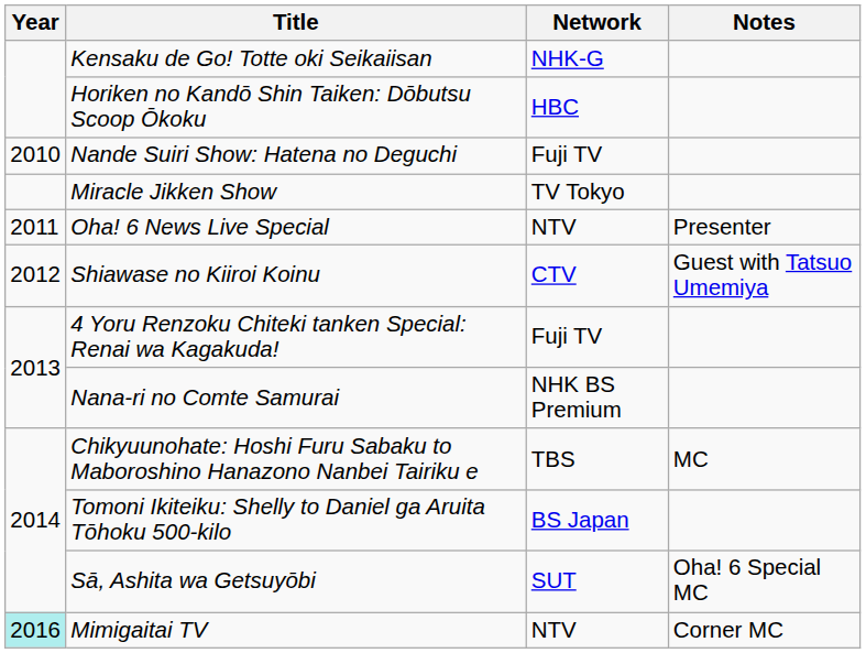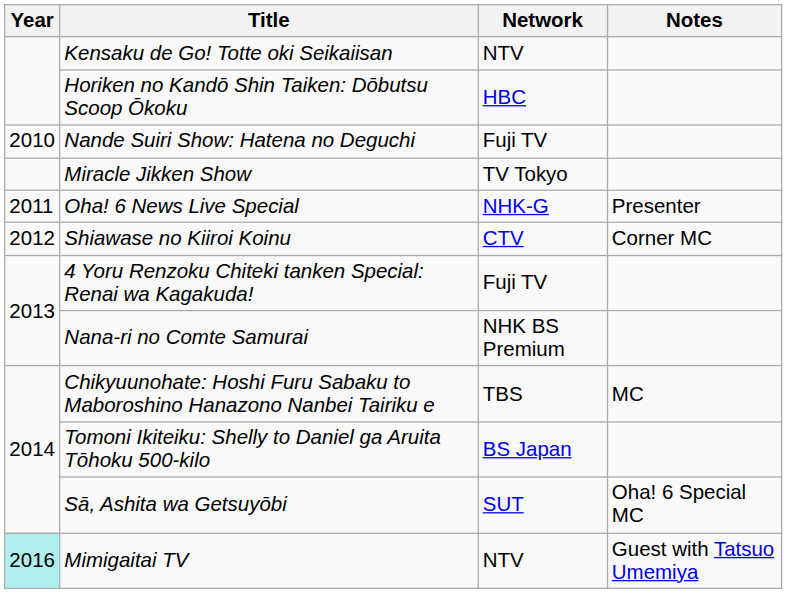 <table class="wikitable">
 <tr>
 <th>Year</th>
 <th>Title</th>
 <th>Network</th>
 <th>Notes</th>
 </tr>
 <tr>
 <td rowspan="2"></td>
 <td><em>Kensaku de Go! Totte oki Seikaiisan</em></td>
-<td><a href='#'>NHK-G</a></td>
+<td>NTV</td>
 <td></td>
 </tr>
 <tr>
 <td><em>Horiken no Kandō Shin Taiken: Dōbutsu Scoop Ōkoku</em></td>
 <td><a href='#'>HBC</a></td>
 <td></td>
 </tr>
 <tr>
 <td>2010</td>
 <td><em>Nande Suiri Show: Hatena no Deguchi</em></td>
 <td>Fuji TV</td>
 <td></td>
 </tr>
 <tr>
 <td></td>
 <td><em>Miracle Jikken Show</em></td>
 <td>TV Tokyo</td>
 <td></td>
 </tr>
 <tr>
 <td>2011</td>
 <td><em>Oha! 6 News Live Special</em></td>
-<td>NTV</td>
+<td><a href='#'>NHK-G</a></td>
 <td>Presenter</td>
 </tr>
 <tr>
 <td>2012</td>
 <td><em>Shiawase no Kiiroi Koinu</em></td>
 <td><a href='#'>CTV</a></td>
-<td>Guest with <a href='#'>Tatsuo Umemiya</a></td>
+<td>Corner MC</td>
 </tr>
 <tr>
 <td rowspan="2">2013</td>
 <td><em>4 Yoru Renzoku Chiteki tanken Special: Renai wa Kagakuda!</em></td>
 <td>Fuji TV</td>
 <td></td>
 </tr>
 <tr>
 <td><em>Nana-ri no Comte Samurai</em></td>
 <td>NHK BS Premium</td>
 <td></td>
 </tr>
 <tr>
 <td rowspan="3">2014</td>
 <td><em>Chikyuunohate: Hoshi Furu Sabaku to Maboroshino Hanazono Nanbei Tairiku e</em></td>
 <td>TBS</td>
 <td>MC</td>
 </tr>
 <tr>
 <td><em>Tomoni Ikiteiku: Shelly to Daniel ga Aruita Tōhoku 500-kilo</em></td>
 <td><a href='#'>BS Japan</a></td>
 <td></td>
 </tr>
 <tr>
 <td><em>Sā, Ashita wa Getsuyōbi</em></td>
 <td><a href='#'>SUT</a></td>
 <td>Oha! 6 Special MC</td>
 </tr>
 <tr>
 <td style="background: paleturquoise;">2016</td>
 <td><em>Mimigaitai TV</em></td>
 <td>NTV</td>
-<td>Corner MC</td>
+<td>Guest with <a href='#'>Tatsuo Umemiya</a></td>
 </tr>
 </table>
